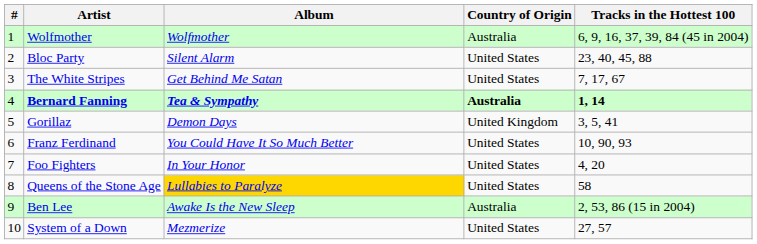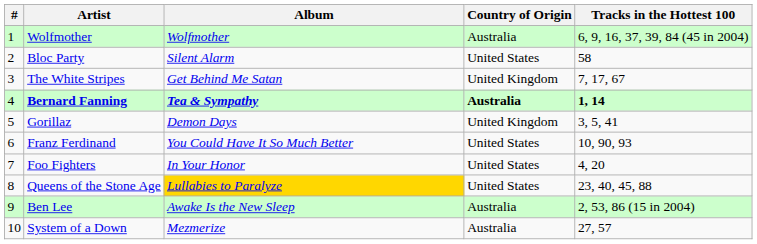 <table class="wikitable">
 <tr>
 <th>#</th>
 <th>Artist</th>
 <th style="width:350px;">Album</th>
 <th>Country of Origin</th>
 <th>Tracks in the Hottest 100</th>
 </tr>
 <tr style="background:#ccffcc">
 <td>1</td>
 <td><a href='#'>Wolfmother</a></td>
 <td><em><a href='#'>Wolfmother</a></em></td>
 <td>Australia</td>
 <td>6, 9, 16, 37, 39, 84 (45 in 2004)</td>
 </tr>
 <tr>
 <td>2</td>
 <td><a href='#'>Bloc Party</a></td>
 <td><em><a href='#'>Silent Alarm</a></em></td>
 <td>United States</td>
-<td>23, 40, 45, 88</td>
+<td>58</td>
 </tr>
 <tr>
 <td>3</td>
 <td><a href='#'>The White Stripes</a></td>
 <td><em><a href='#'>Get Behind Me Satan</a></em></td>
-<td>United States</td>
+<td>United Kingdom</td>
 <td>7, 17, 67</td>
 </tr>
 <tr style="background:#ccffcc">
 <td>4</td>
 <td><strong><a href='#'>Bernard Fanning</a></strong></td>
 <td><strong><em><a href='#'>Tea & Sympathy</a></em></strong></td>
 <td><strong>Australia</strong></td>
 <td><strong>1, 14</strong></td>
 </tr>
 <tr>
 <td>5</td>
 <td><a href='#'>Gorillaz</a></td>
 <td><em><a href='#'>Demon Days</a></em></td>
 <td>United Kingdom</td>
 <td>3, 5, 41</td>
 </tr>
 <tr>
 <td>6</td>
 <td><a href='#'>Franz Ferdinand</a></td>
 <td><em><a href='#'>You Could Have It So Much Better</a></em></td>
 <td>United States</td>
 <td>10, 90, 93</td>
 </tr>
 <tr>
 <td>7</td>
 <td><a href='#'>Foo Fighters</a></td>
 <td><em><a href='#'>In Your Honor</a></em></td>
 <td>United States</td>
 <td>4, 20</td>
 </tr>
 <tr>
 <td>8</td>
 <td><a href='#'>Queens of the Stone Age</a></td>
 <td style="background: gold;"><em><a href='#'>Lullabies to Paralyze</a></em></td>
 <td>United States</td>
-<td>58</td>
+<td>23, 40, 45, 88</td>
 </tr>
 <tr style="background:#ccffcc">
 <td>9</td>
 <td><a href='#'>Ben Lee</a></td>
 <td><em><a href='#'>Awake Is the New Sleep</a></em></td>
 <td>Australia</td>
 <td>2, 53, 86 (15 in 2004)</td>
 </tr>
 <tr>
 <td>10</td>
 <td><a href='#'>System of a Down</a></td>
 <td><em><a href='#'>Mezmerize</a></em></td>
-<td>United States</td>
+<td>Australia</td>
 <td>27, 57</td>
 </tr>
 </table>
